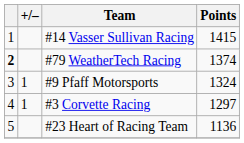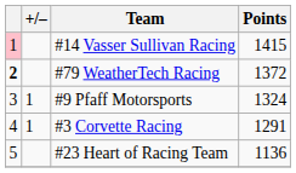 <table class="wikitable" style="font-size: 95%;">
 <tr>
 <th scope="col"></th>
 <th scope="col">+/–</th>
 <th scope="col">Team</th>
 <th scope="col">Points</th>
 </tr>
 <tr>
-<td align=center>1</td>
+<td align=center style="background: pink;">1</td>
 <td align="left"></td>
 <td> #14 <a href='#'>Vasser Sullivan Racing</a></td>
 <td align=right>1415</td>
 </tr>
 <tr>
 <td align=center><strong>2</strong></td>
 <td align="left"></td>
 <td> #79 <a href='#'>WeatherTech Racing</a></td>
-<td align=right>1374</td>
+<td align=right>1372</td>
 </tr>
 <tr>
 <td align=center>3</td>
 <td align="left"> 1</td>
 <td> #9 Pfaff Motorsports</td>
 <td align=right>1324</td>
 </tr>
 <tr>
 <td align=center>4</td>
 <td align="left"> 1</td>
 <td> #3 <a href='#'>Corvette Racing</a></td>
-<td align=right>1297</td>
+<td align=right>1291</td>
 </tr>
 <tr>
 <td align=center>5</td>
 <td align="left"></td>
 <td> #23 Heart of Racing Team</td>
 <td align=right>1136</td>
 </tr>
 <tr>
 </tr>
 </table>
